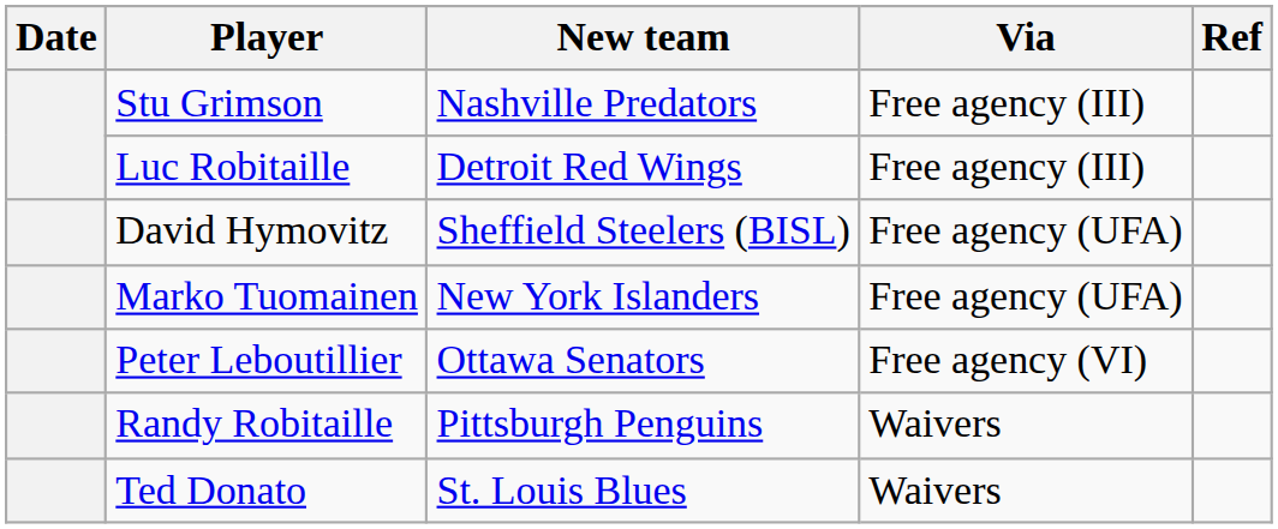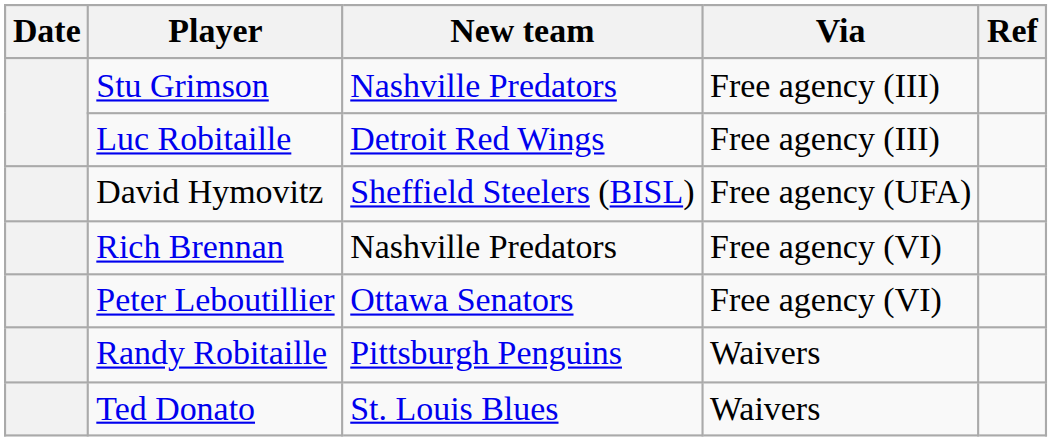 <table class="wikitable plainrowheaders">
 <tr style="background:#ddd; text-align:center;">
 <th>Date</th>
 <th>Player</th>
 <th>New team</th>
 <th>Via</th>
 <th>Ref</th>
 </tr>
 <tr>
 <th scope="row" rowspan=2></th>
 <td><a href='#'>Stu Grimson</a></td>
 <td><a href='#'>Nashville Predators</a></td>
 <td>Free agency (III)</td>
 <td></td>
 </tr>
 <tr>
 <td><a href='#'>Luc Robitaille</a></td>
 <td><a href='#'>Detroit Red Wings</a></td>
 <td>Free agency (III)</td>
 <td></td>
 </tr>
 <tr>
 <th scope="row"></th>
 <td>David Hymovitz</td>
 <td><a href='#'>Sheffield Steelers</a> (<a href='#'>BISL</a>)</td>
 <td>Free agency (UFA)</td>
 <td></td>
 </tr>
 <tr>
 <th scope="row"></th>
-<td><a href='#'>Marko Tuomainen</a></td>
-<td><a href='#'>New York Islanders</a></td>
-<td>Free agency (UFA)</td>
+<td><a href='#'>Rich Brennan</a></td>
+<td>Nashville Predators</td>
+<td>Free agency (VI)</td>
 <td></td>
 </tr>
 <tr>
 <th scope="row"></th>
 <td><a href='#'>Peter Leboutillier</a></td>
 <td><a href='#'>Ottawa Senators</a></td>
 <td>Free agency (VI)</td>
 <td></td>
 </tr>
 <tr>
 <th scope="row"></th>
 <td><a href='#'>Randy Robitaille</a></td>
 <td><a href='#'>Pittsburgh Penguins</a></td>
 <td>Waivers</td>
 <td></td>
 </tr>
 <tr>
 <th scope="row"></th>
 <td><a href='#'>Ted Donato</a></td>
 <td><a href='#'>St. Louis Blues</a></td>
 <td>Waivers</td>
 <td></td>
 </tr>
 </table>
